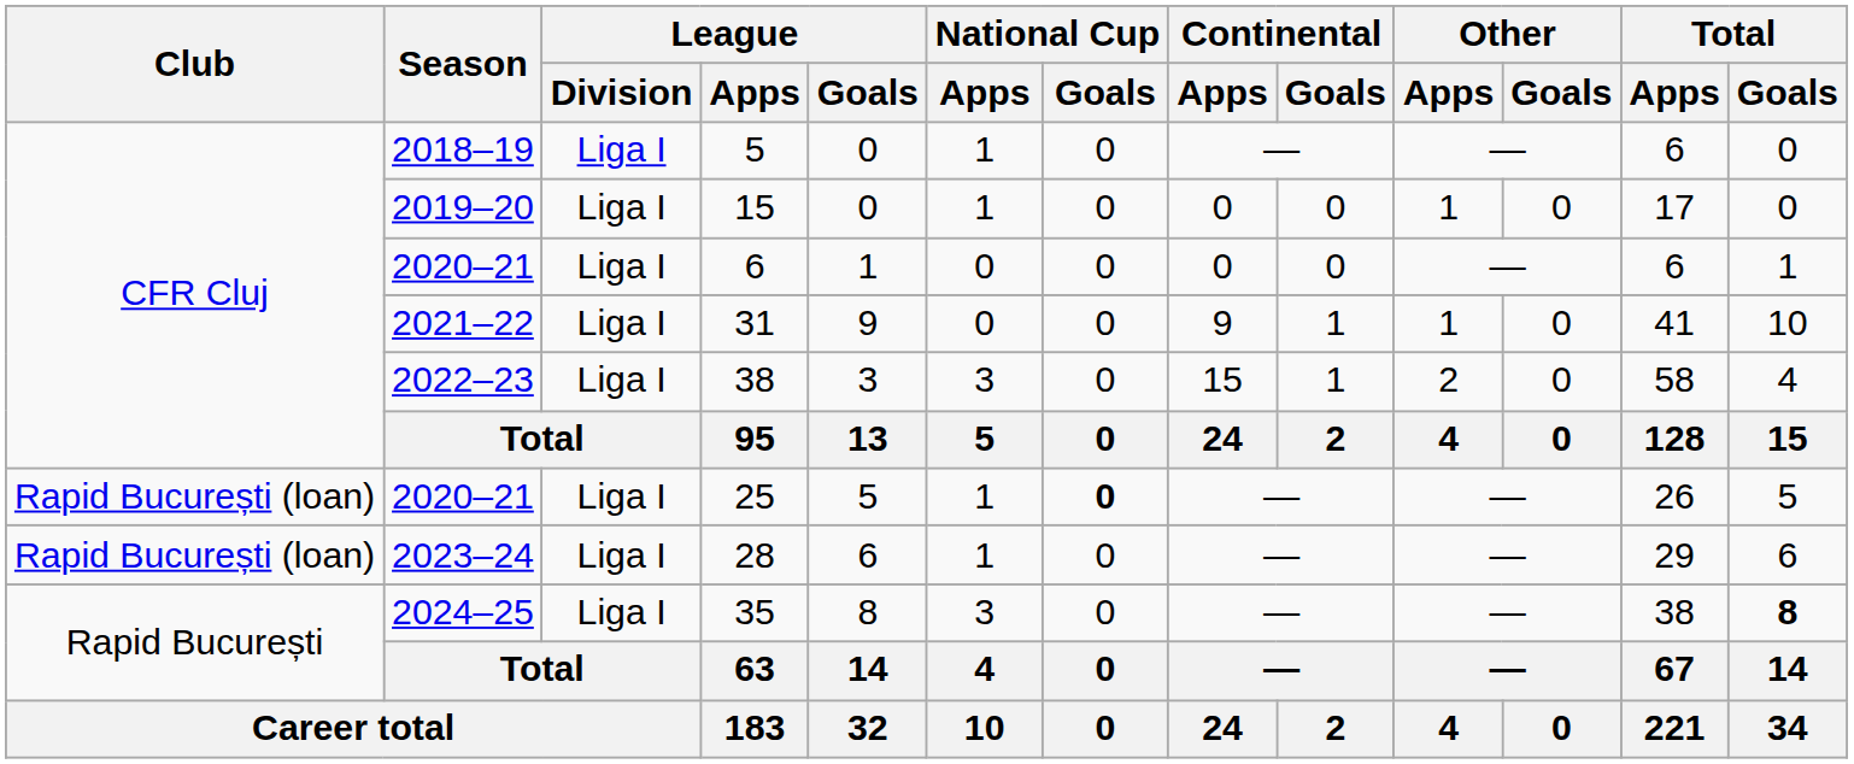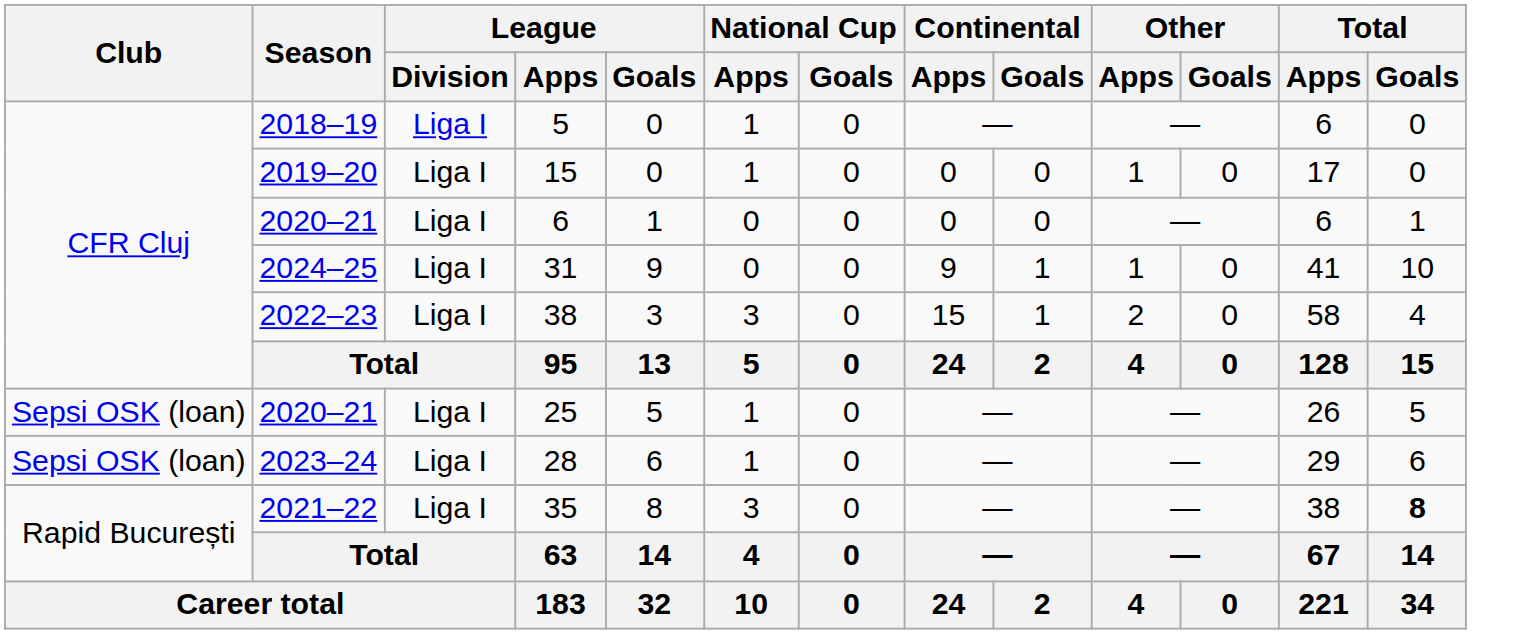 <table class=wikitable style=text-align:center>
 <tr>
 <th rowspan=2>Club</th>
 <th rowspan=2>Season</th>
 <th colspan=3>League</th>
 <th colspan=2>National Cup</th>
 <th colspan=2>Continental</th>
 <th colspan=2>Other</th>
 <th colspan=2>Total</th>
 </tr>
 <tr>
 <th>Division</th>
 <th>Apps</th>
 <th>Goals</th>
 <th>Apps</th>
 <th>Goals</th>
 <th>Apps</th>
 <th>Goals</th>
 <th>Apps</th>
 <th>Goals</th>
 <th>Apps</th>
 <th>Goals</th>
 </tr>
 <tr>
 <td rowspan="6"><a href='#'>CFR Cluj</a></td>
 <td><a href='#'>2018–19</a></td>
 <td><a href='#'>Liga I</a></td>
 <td>5</td>
 <td>0</td>
 <td>1</td>
 <td>0</td>
 <td colspan="2">—</td>
 <td colspan="2">—</td>
 <td>6</td>
 <td>0</td>
 </tr>
 <tr>
 <td><a href='#'>2019–20</a></td>
 <td>Liga I</td>
 <td>15</td>
 <td>0</td>
 <td>1</td>
 <td>0</td>
 <td>0</td>
 <td>0</td>
 <td>1</td>
 <td>0</td>
 <td>17</td>
 <td>0</td>
 </tr>
 <tr>
 <td><a href='#'>2020–21</a></td>
 <td>Liga I</td>
 <td>6</td>
 <td>1</td>
 <td>0</td>
 <td>0</td>
 <td>0</td>
 <td>0</td>
 <td colspan="2">—</td>
 <td>6</td>
 <td>1</td>
 </tr>
 <tr>
-<td><a href='#'>2021–22</a></td>
+<td><a href='#'>2024–25</a></td>
 <td>Liga I</td>
 <td>31</td>
 <td>9</td>
 <td>0</td>
 <td>0</td>
 <td>9</td>
 <td>1</td>
 <td>1</td>
 <td>0</td>
 <td>41</td>
 <td>10</td>
 </tr>
 <tr>
 <td><a href='#'>2022–23</a></td>
 <td>Liga I</td>
 <td>38</td>
 <td>3</td>
 <td>3</td>
 <td>0</td>
 <td>15</td>
 <td>1</td>
 <td>2</td>
 <td>0</td>
 <td>58</td>
 <td>4</td>
 </tr>
 <tr>
 <th colspan="2">Total</th>
 <th>95</th>
 <th>13</th>
 <th>5</th>
 <th>0</th>
 <th>24</th>
 <th>2</th>
 <th>4</th>
 <th>0</th>
 <th>128</th>
 <th>15</th>
 </tr>
 <tr>
-<td><a href='#'>Rapid București</a> (loan)</td>
+<td><a href='#'>Sepsi OSK</a> (loan)</td>
 <td><a href='#'>2020–21</a></td>
 <td>Liga I</td>
 <td>25</td>
 <td>5</td>
 <td>1</td>
-<td><strong>0</strong></td>
+<td>0</td>
 <td colspan="2">—</td>
 <td colspan="2">—</td>
 <td>26</td>
 <td>5</td>
 </tr>
 <tr>
-<td><a href='#'>Rapid București</a> (loan)</td>
+<td><a href='#'>Sepsi OSK</a> (loan)</td>
 <td><a href='#'>2023–24</a></td>
 <td>Liga I</td>
 <td>28</td>
 <td>6</td>
 <td>1</td>
 <td>0</td>
 <td colspan="2">—</td>
 <td colspan="2">—</td>
 <td>29</td>
 <td>6</td>
 </tr>
 <tr>
 <td rowspan="2">Rapid București</td>
-<td><a href='#'>2024–25</a></td>
+<td><a href='#'>2021–22</a></td>
 <td>Liga I</td>
 <td>35</td>
 <td>8</td>
 <td>3</td>
 <td>0</td>
 <td colspan="2">—</td>
 <td colspan="2">—</td>
 <td>38</td>
 <td><strong>8</strong></td>
 </tr>
 <tr>
 <th colspan="2">Total</th>
 <th>63</th>
 <th>14</th>
 <th>4</th>
 <th>0</th>
 <th colspan="2">—</th>
 <th colspan="2">—</th>
 <th>67</th>
 <th>14</th>
 </tr>
 <tr>
 <th colspan="3">Career total</th>
 <th>183</th>
 <th>32</th>
 <th>10</th>
 <th>0</th>
 <th>24</th>
 <th>2</th>
 <th>4</th>
 <th>0</th>
 <th>221</th>
 <th>34</th>
 </tr>
 </table>
